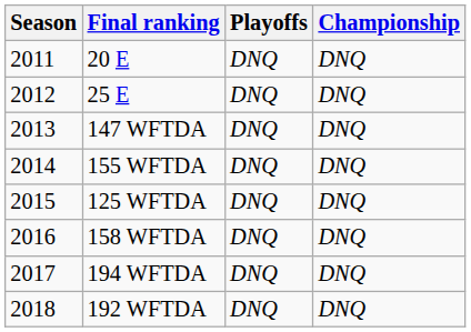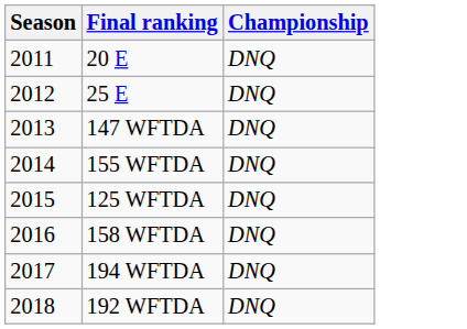 <table class="wikitable sortable">
 <tr>
 <th>Season</th>
 <th><a href='#'>Final ranking</a></th>
-<th>Playoffs</th>
 <th><a href='#'>Championship</a></th>
 </tr>
 <tr>
 <td>2011</td>
 <td>20 <a href='#'>E</a></td>
 <td><em>DNQ</em></td>
-<td><em>DNQ</em></td>
 </tr>
 <tr>
 <td>2012</td>
 <td>25 <a href='#'>E</a></td>
-<td><em>DNQ</em></td>
 <td><em>DNQ</em></td>
 </tr>
 <tr>
 <td>2013</td>
 <td>147 WFTDA</td>
 <td><em>DNQ</em></td>
-<td><em>DNQ</em></td>
 </tr>
 <tr>
 <td>2014</td>
 <td>155 WFTDA</td>
-<td><em>DNQ</em></td>
 <td><em>DNQ</em></td>
 </tr>
 <tr>
 <td>2015</td>
 <td>125 WFTDA</td>
 <td><em>DNQ</em></td>
-<td><em>DNQ</em></td>
 </tr>
 <tr>
 <td>2016</td>
 <td>158 WFTDA</td>
-<td><em>DNQ</em></td>
 <td><em>DNQ</em></td>
 </tr>
 <tr>
 <td>2017</td>
 <td>194 WFTDA</td>
 <td><em>DNQ</em></td>
-<td><em>DNQ</em></td>
 </tr>
 <tr>
 <td>2018</td>
 <td>192 WFTDA</td>
 <td><em>DNQ</em></td>
-<td><em>DNQ</em></td>
 </tr>
 </table>
